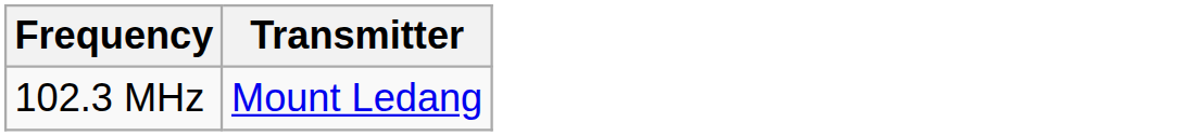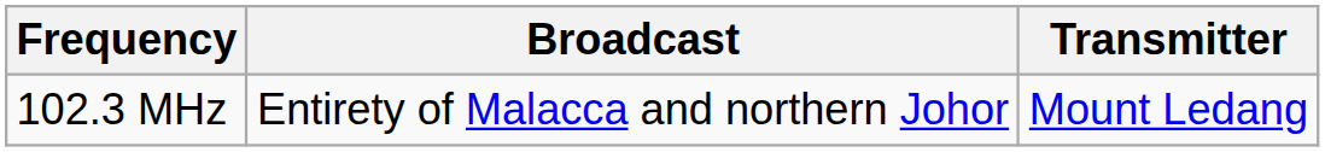 <table class="wikitable">
 <tr>
 <th>Frequency</th>
+<th>Broadcast</th>
 <th>Transmitter</th>
 </tr>
 <tr>
 <td>102.3 MHz</td>
+<td>Entirety of <a href='#'>Malacca</a> and northern <a href='#'>Johor</a></td>
 <td><a href='#'>Mount Ledang</a></td>
 </tr>
 </table>
